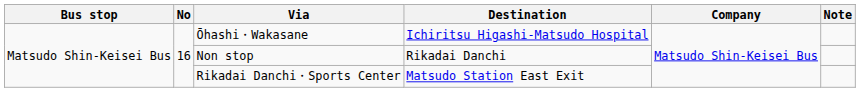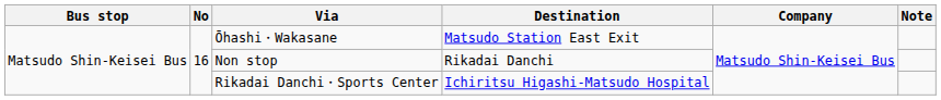 <table class="wikitable">
 <tr>
 <th>Bus stop</th>
 <th>No</th>
 <th>Via</th>
 <th>Destination</th>
 <th>Company</th>
 <th>Note</th>
 </tr>
 <tr>
 <td rowspan="3">Matsudo Shin-Keisei Bus</td>
 <td rowspan="3">16</td>
 <td>Ōhashi・Wakasane</td>
-<td><a href='#'>Ichiritsu Higashi-Matsudo Hospital</a></td>
+<td><a href='#'>Matsudo Station</a> East Exit</td>
 <td rowspan="3"><a href='#'>Matsudo Shin-Keisei Bus</a></td>
 <td></td>
 </tr>
 <tr>
 <td>Non stop</td>
 <td>Rikadai Danchi</td>
 <td></td>
 </tr>
 <tr>
 <td>Rikadai Danchi・Sports Center</td>
-<td><a href='#'>Matsudo Station</a> East Exit</td>
+<td><a href='#'>Ichiritsu Higashi-Matsudo Hospital</a></td>
 <td></td>
 </tr>
 </table>
